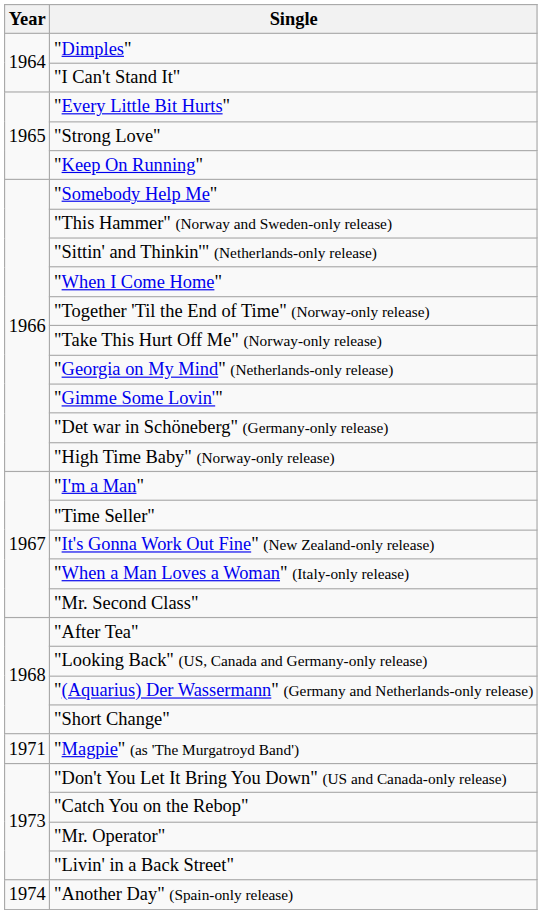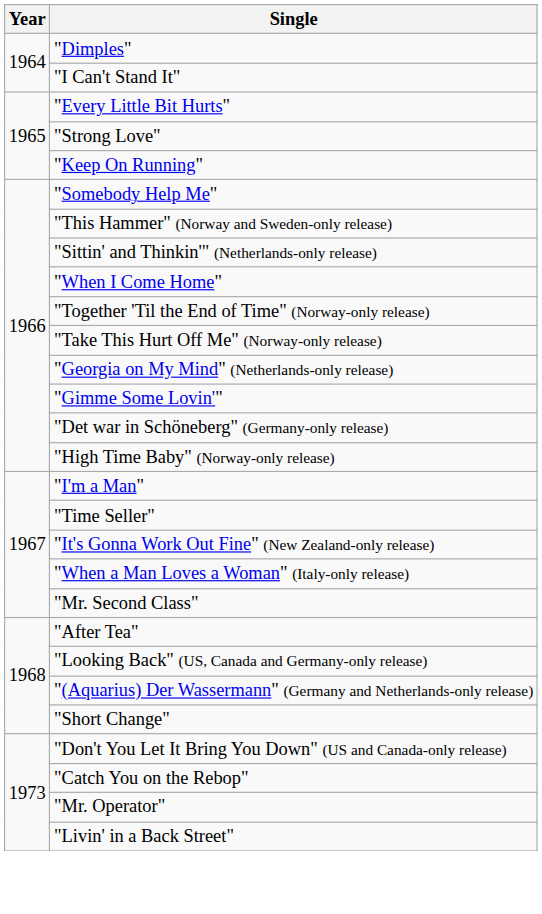 <table class="wikitable">
 <tr>
 <th>Year</th>
 <th>Single</th>
 </tr>
 <tr>
 <td rowspan="2">1964</td>
 <td>"<a href='#'>Dimples</a>"</td>
 </tr>
 <tr>
 <td>"I Can't Stand It"</td>
 </tr>
 <tr>
 <td rowspan="3">1965</td>
 <td>"<a href='#'>Every Little Bit Hurts</a>"</td>
 </tr>
 <tr>
 <td>"Strong Love"</td>
 </tr>
 <tr>
 <td>"<a href='#'>Keep On Running</a>"</td>
 </tr>
 <tr>
 <td rowspan="10">1966</td>
 <td>"<a href='#'>Somebody Help Me</a>"</td>
 </tr>
 <tr>
 <td>"This Hammer" <small>(Norway and Sweden-only release)</small></td>
 </tr>
 <tr>
 <td>"Sittin' and Thinkin'" <small>(Netherlands-only release)</small></td>
 </tr>
 <tr>
 <td>"<a href='#'>When I Come Home</a>"</td>
 </tr>
 <tr>
 <td>"Together 'Til the End of Time" <small>(Norway-only release)</small></td>
 </tr>
 <tr>
 <td>"Take This Hurt Off Me" <small>(Norway-only release)</small></td>
 </tr>
 <tr>
 <td>"<a href='#'>Georgia on My Mind</a>" <small>(Netherlands-only release)</small></td>
 </tr>
 <tr>
 <td>"<a href='#'>Gimme Some Lovin'</a>"</td>
 </tr>
 <tr>
 <td>"Det war in Schöneberg" <small>(Germany-only release)</small></td>
 </tr>
 <tr>
 <td>"High Time Baby" <small>(Norway-only release)</small></td>
 </tr>
 <tr>
 <td rowspan="5">1967</td>
 <td>"<a href='#'>I'm a Man</a>"</td>
 </tr>
 <tr>
 <td>"Time Seller"</td>
 </tr>
 <tr>
 <td>"<a href='#'>It's Gonna Work Out Fine</a>" <small>(New Zealand-only release)</small></td>
 </tr>
 <tr>
 <td>"<a href='#'>When a Man Loves a Woman</a>" <small>(Italy-only release)</small></td>
 </tr>
 <tr>
 <td>"Mr. Second Class"</td>
 </tr>
 <tr>
 <td rowspan="4">1968</td>
 <td>"After Tea"</td>
 </tr>
 <tr>
 <td>"Looking Back" <small>(US, Canada and Germany-only release)</small></td>
 </tr>
 <tr>
 <td>"<a href='#'>(Aquarius) Der Wassermann</a>" <small>(Germany and Netherlands-only release)</small></td>
 </tr>
 <tr>
 <td>"Short Change"</td>
 </tr>
 <tr>
-<td>1971</td>
-<td>"<a href='#'>Magpie</a>" <small>(as 'The Murgatroyd Band')</small></td>
-</tr>
-<tr>
 <td rowspan="4">1973</td>
 <td>"Don't You Let It Bring You Down" <small>(US and Canada-only release)</small></td>
 </tr>
 <tr>
 <td>"Catch You on the Rebop"</td>
 </tr>
 <tr>
 <td>"Mr. Operator"</td>
 </tr>
 <tr>
 <td>"Livin' in a Back Street"</td>
 </tr>
-<tr>
-<td>1974</td>
-<td>"Another Day" <small>(Spain-only release)</small></td>
-</tr>
 </table>
